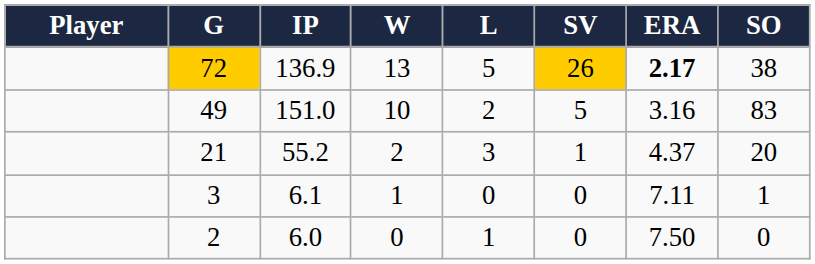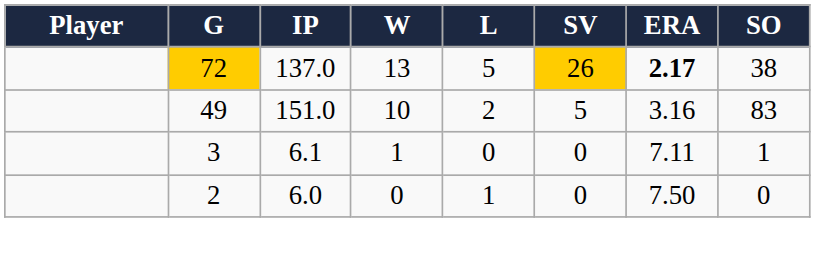 <table class="wikitable sortable" style="text-align:center;">
 <tr>
 <th style="background:#1c2841;color:white;" width="16%">Player</th>
 <th style="background:#1c2841;color:white;" width="9%">G</th>
 <th style="background:#1c2841;color:white;" width="9%">IP</th>
 <th style="background:#1c2841;color:white;" width="9%">W</th>
 <th style="background:#1c2841;color:white;" width="9%">L</th>
 <th style="background:#1c2841;color:white;" width="9%">SV</th>
 <th style="background:#1c2841;color:white;" width="9%">ERA</th>
 <th style="background:#1c2841;color:white;" width="9%">SO</th>
 </tr>
 <tr>
 <td></td>
 <td bgcolor="#FFCC00">72</td>
-<td>136.9</td>
+<td>137.0</td>
 <td>13</td>
 <td>5</td>
 <td bgcolor="#FFCC00">26</td>
 <td><strong>2.17</strong></td>
 <td>38</td>
 </tr>
 <tr>
 <td></td>
 <td>49</td>
 <td>151.0</td>
 <td>10</td>
 <td>2</td>
 <td>5</td>
 <td>3.16</td>
 <td>83</td>
-</tr>
-<tr>
-<td></td>
-<td>21</td>
-<td>55.2</td>
-<td>2</td>
-<td>3</td>
-<td>1</td>
-<td>4.37</td>
-<td>20</td>
 </tr>
 <tr>
 <td></td>
 <td>3</td>
 <td>6.1</td>
 <td>1</td>
 <td>0</td>
 <td>0</td>
 <td>7.11</td>
 <td>1</td>
 </tr>
 <tr>
 <td></td>
 <td>2</td>
 <td>6.0</td>
 <td>0</td>
 <td>1</td>
 <td>0</td>
 <td>7.50</td>
 <td>0</td>
 </tr>
 </table>
